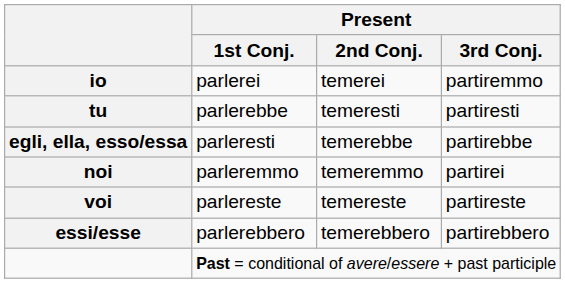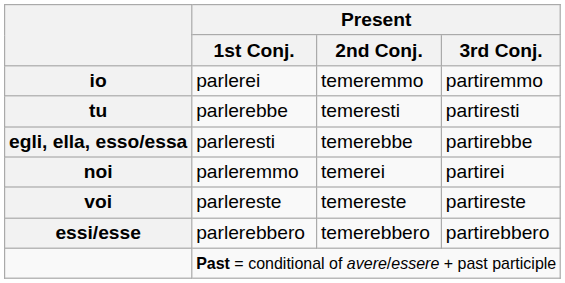 <table class="wikitable collapsible autocollapse" border="1">
 <tr>
 <th rowspan="2"></th>
 <th style="text-align: center;" colspan="3"><strong>Present</strong></th>
 </tr>
 <tr>
 <th>1st Conj.</th>
 <th>2nd Conj.</th>
 <th>3rd Conj.</th>
 </tr>
 <tr>
 <th>io</th>
 <td>parlerei</td>
-<td>temerei</td>
+<td>temeremmo</td>
 <td>partiremmo</td>
 </tr>
 <tr>
 <th>tu</th>
 <td>parlerebbe</td>
 <td>temeresti</td>
 <td>partiresti</td>
 </tr>
 <tr>
 <th>egli, ella, esso/essa</th>
 <td>parleresti</td>
 <td>temerebbe</td>
 <td>partirebbe</td>
 </tr>
 <tr>
 <th>noi</th>
 <td>parleremmo</td>
-<td>temeremmo</td>
+<td>temerei</td>
 <td>partirei</td>
 </tr>
 <tr>
 <th>voi</th>
 <td>parlereste</td>
 <td>temereste</td>
 <td>partireste</td>
 </tr>
 <tr>
 <th>essi/esse</th>
 <td>parlerebbero</td>
 <td>temerebbero</td>
 <td>partirebbero</td>
 </tr>
 <tr>
 <td></td>
 <td colspan="3"><small><strong>Past</strong> = conditional of <em>avere</em>/<em>essere</em> + past participle</small></td>
 </tr>
 </table>
